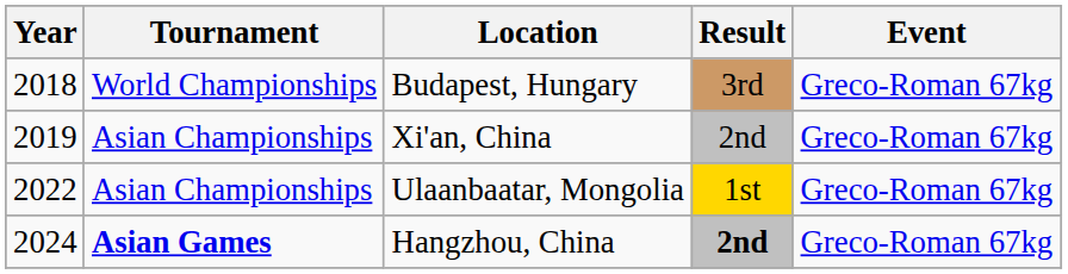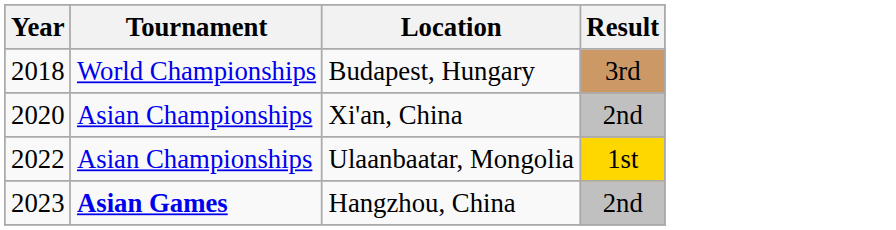 <table class="wikitable" style="font-size:95%;">
 <tr>
 <th>Year</th>
 <th>Tournament</th>
 <th>Location</th>
 <th>Result</th>
-<th>Event</th>
 </tr>
 <tr>
 <td>2018</td>
 <td><a href='#'>World Championships</a></td>
 <td>Budapest, Hungary</td>
 <td align="center" bgcolor="cc9966">3rd</td>
-<td><a href='#'>Greco-Roman 67kg</a></td>
 </tr>
 <tr>
-<td>2019</td>
+<td>2020</td>
 <td><a href='#'>Asian Championships</a></td>
 <td>Xi'an, China</td>
 <td align="center" bgcolor="silver">2nd</td>
-<td><a href='#'>Greco-Roman 67kg</a></td>
 </tr>
 <tr>
 <td>2022</td>
 <td><a href='#'>Asian Championships</a></td>
 <td>Ulaanbaatar, Mongolia</td>
 <td align="center" bgcolor="gold">1st</td>
-<td><a href='#'>Greco-Roman 67kg</a></td>
 </tr>
 <tr>
-<td>2024</td>
+<td>2023</td>
 <td><strong><a href='#'>Asian Games</a></strong></td>
 <td>Hangzhou, China</td>
-<td align="center" bgcolor="silver"><strong>2nd</strong></td>
-<td><a href='#'>Greco-Roman 67kg</a></td>
+<td align="center" bgcolor="silver">2nd</td>
 </tr>
 </table>
